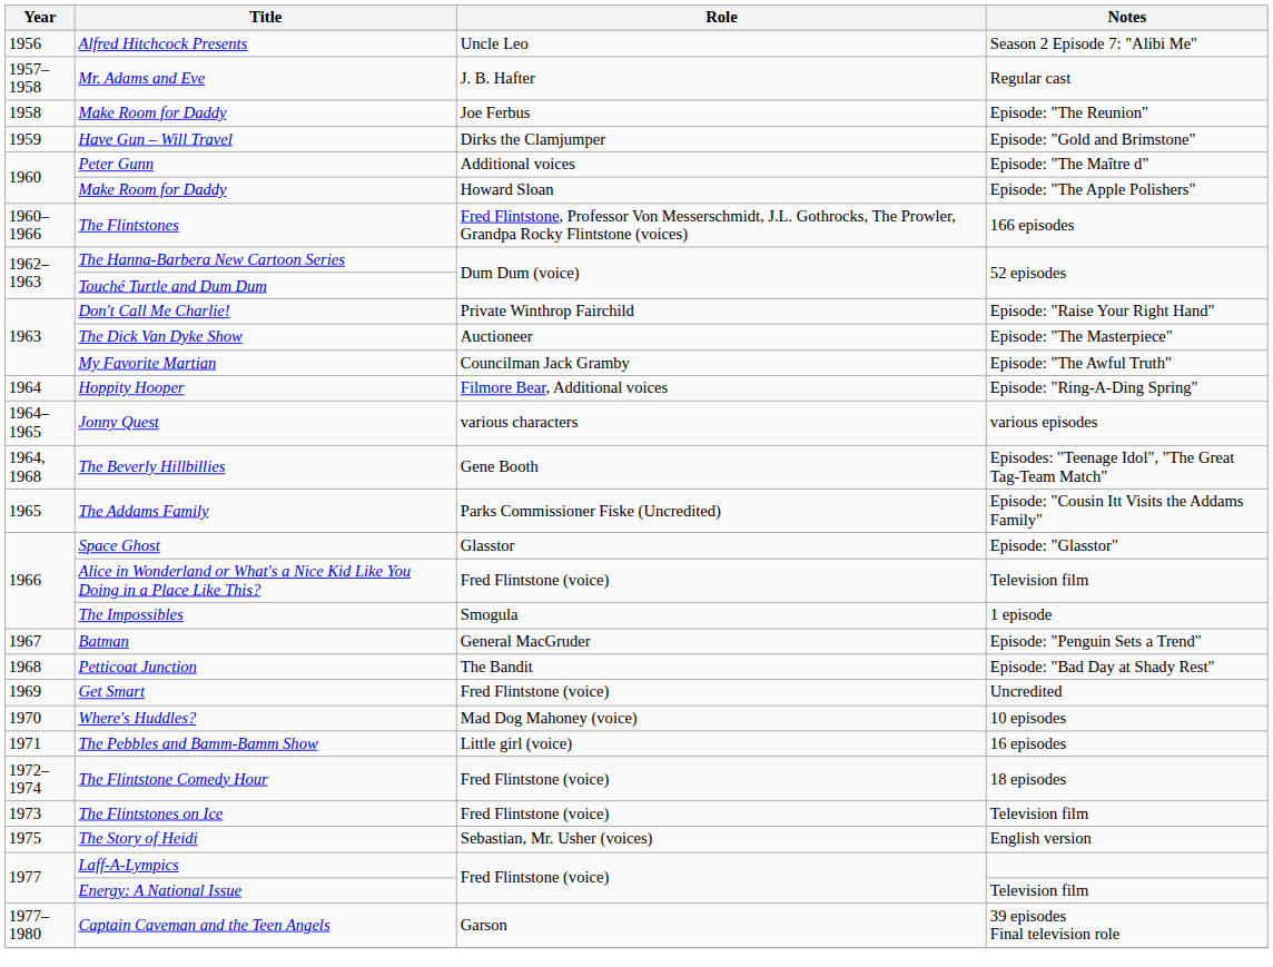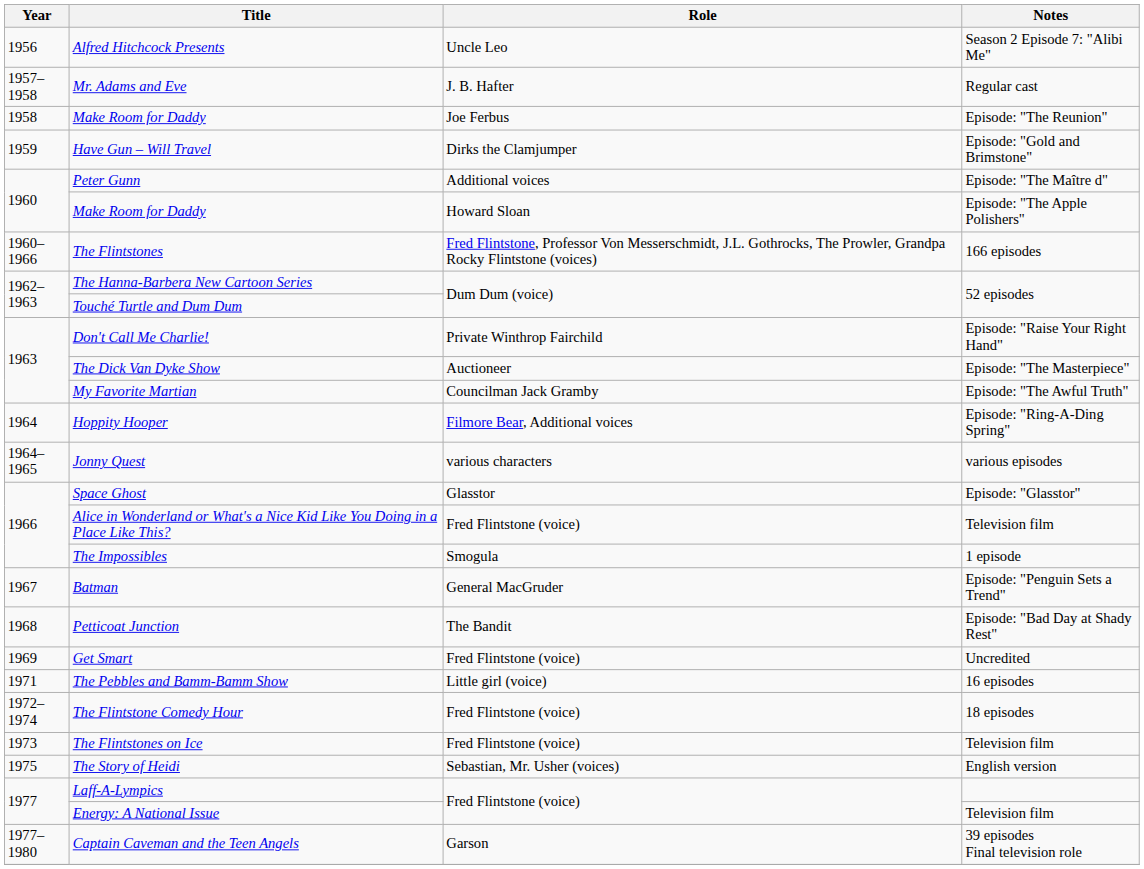 <table class="wikitable sortable">
 <tr>
 <th>Year</th>
 <th>Title</th>
 <th>Role</th>
 <th class="unsortable">Notes</th>
 </tr>
 <tr>
 <td>1956</td>
 <td><em><a href='#'>Alfred Hitchcock Presents</a></em></td>
 <td>Uncle Leo</td>
 <td>Season 2 Episode 7: "Alibi Me"</td>
 </tr>
 <tr>
 <td>1957–1958</td>
 <td><em><a href='#'>Mr. Adams and Eve</a></em></td>
 <td>J. B. Hafter</td>
 <td>Regular cast</td>
 </tr>
 <tr>
 <td>1958</td>
 <td><em><a href='#'>Make Room for Daddy</a></em></td>
 <td>Joe Ferbus</td>
 <td>Episode: "The Reunion"</td>
 </tr>
 <tr>
 <td>1959</td>
 <td><em><a href='#'>Have Gun – Will Travel</a></em></td>
 <td>Dirks the Clamjumper</td>
 <td>Episode: "Gold and Brimstone"</td>
 </tr>
 <tr>
 <td rowspan="2">1960</td>
 <td><em><a href='#'>Peter Gunn</a></em></td>
 <td>Additional voices</td>
 <td>Episode: "The Maître d"</td>
 </tr>
 <tr>
 <td><em><a href='#'>Make Room for Daddy</a></em></td>
 <td>Howard Sloan</td>
 <td>Episode: "The Apple Polishers"</td>
 </tr>
 <tr>
 <td>1960–1966</td>
 <td><em><a href='#'>The Flintstones</a></em></td>
 <td><a href='#'>Fred Flintstone</a>, Professor Von Messerschmidt, J.L. Gothrocks, The Prowler, Grandpa Rocky Flintstone (voices)</td>
 <td>166 episodes</td>
 </tr>
 <tr>
 <td rowspan="2">1962–1963</td>
 <td><em><a href='#'>The Hanna-Barbera New Cartoon Series</a></em></td>
 <td rowspan="2">Dum Dum (voice)</td>
 <td rowspan="2">52 episodes</td>
 </tr>
 <tr>
 <td><em><a href='#'>Touché Turtle and Dum Dum</a></em></td>
 </tr>
 <tr>
 <td rowspan="3">1963</td>
 <td><em><a href='#'>Don't Call Me Charlie!</a></em></td>
 <td>Private Winthrop Fairchild</td>
 <td>Episode: "Raise Your Right Hand"</td>
 </tr>
 <tr>
 <td><em><a href='#'>The Dick Van Dyke Show</a></em></td>
 <td>Auctioneer</td>
 <td>Episode: "The Masterpiece"</td>
 </tr>
 <tr>
 <td><em><a href='#'>My Favorite Martian</a></em></td>
 <td>Councilman Jack Gramby</td>
 <td>Episode: "The Awful Truth"</td>
 </tr>
 <tr>
 <td>1964</td>
 <td><em><a href='#'>Hoppity Hooper</a></em></td>
 <td><a href='#'>Filmore Bear</a>, Additional voices</td>
 <td>Episode: "Ring-A-Ding Spring"</td>
 </tr>
 <tr>
 <td>1964–1965</td>
 <td><em><a href='#'>Jonny Quest</a></em></td>
 <td>various characters</td>
 <td>various episodes</td>
 </tr>
 <tr>
-<td>1964, 1968</td>
-<td><em><a href='#'>The Beverly Hillbillies</a></em></td>
-<td>Gene Booth</td>
-<td>Episodes: "Teenage Idol", "The Great Tag-Team Match"</td>
-</tr>
-<tr>
-<td>1965</td>
-<td><em><a href='#'>The Addams Family</a></em></td>
-<td>Parks Commissioner Fiske (Uncredited)</td>
-<td>Episode: "Cousin Itt Visits the Addams Family"</td>
-</tr>
-<tr>
 <td rowspan="3">1966</td>
 <td><em><a href='#'>Space Ghost</a></em></td>
 <td>Glasstor</td>
 <td>Episode: "Glasstor"</td>
 </tr>
 <tr>
 <td><em><a href='#'>Alice in Wonderland or What's a Nice Kid Like You Doing in a Place Like This?</a></em></td>
 <td>Fred Flintstone (voice)</td>
 <td>Television film</td>
 </tr>
 <tr>
 <td><em><a href='#'>The Impossibles</a></em></td>
 <td>Smogula</td>
 <td>1 episode</td>
 </tr>
 <tr>
 <td>1967</td>
 <td><em><a href='#'>Batman</a></em></td>
 <td>General MacGruder</td>
 <td>Episode: "Penguin Sets a Trend"</td>
 </tr>
 <tr>
 <td>1968</td>
 <td><em><a href='#'>Petticoat Junction</a></em></td>
 <td>The Bandit</td>
 <td>Episode: "Bad Day at Shady Rest"</td>
 </tr>
 <tr>
 <td>1969</td>
 <td><em><a href='#'>Get Smart</a></em></td>
 <td>Fred Flintstone (voice)</td>
 <td>Uncredited</td>
-</tr>
-<tr>
-<td>1970</td>
-<td><em><a href='#'>Where's Huddles?</a></em></td>
-<td>Mad Dog Mahoney (voice)</td>
-<td>10 episodes</td>
 </tr>
 <tr>
 <td>1971</td>
 <td><em><a href='#'>The Pebbles and Bamm-Bamm Show</a></em></td>
 <td>Little girl (voice)</td>
 <td>16 episodes</td>
 </tr>
 <tr>
 <td>1972–1974</td>
 <td><em><a href='#'>The Flintstone Comedy Hour</a></em></td>
 <td>Fred Flintstone (voice)</td>
 <td>18 episodes</td>
 </tr>
 <tr>
 <td>1973</td>
 <td><em><a href='#'>The Flintstones on Ice</a></em></td>
 <td>Fred Flintstone (voice)</td>
 <td>Television film</td>
 </tr>
 <tr>
 <td>1975</td>
 <td><em><a href='#'>The Story of Heidi</a></em></td>
 <td>Sebastian, Mr. Usher (voices)</td>
 <td>English version</td>
 </tr>
 <tr>
 <td rowspan="2">1977</td>
 <td><em><a href='#'>Laff-A-Lympics</a></em></td>
 <td rowspan="2">Fred Flintstone (voice)</td>
 <td></td>
 </tr>
 <tr>
 <td><em><a href='#'>Energy: A National Issue</a></em></td>
 <td>Television film</td>
 </tr>
 <tr>
 <td>1977–1980</td>
 <td><em><a href='#'>Captain Caveman and the Teen Angels</a></em></td>
 <td>Garson</td>
 <td>39 episodes<br>Final television role</td>
 </tr>
 <tr>
 </tr>
 </table>
